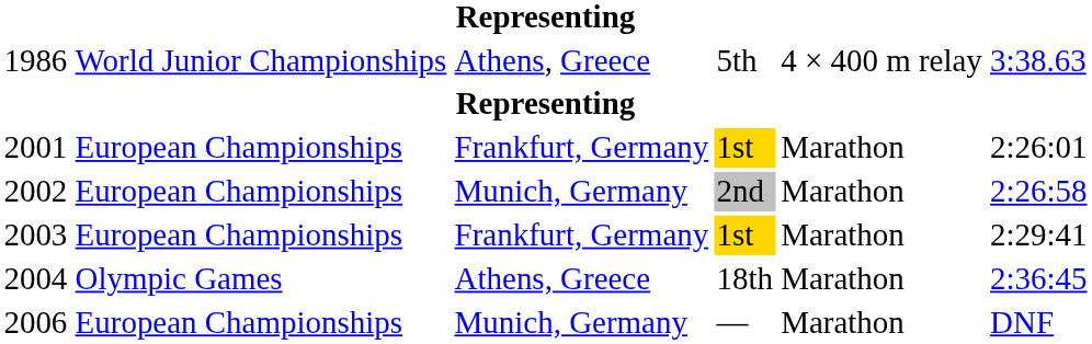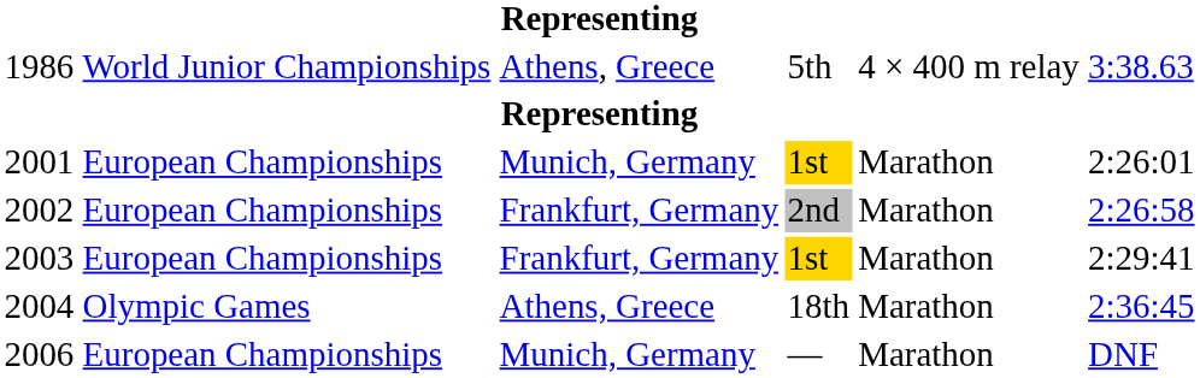 <table>
 <tr>
 <th colspan="6">Representing </th>
 </tr>
 <tr>
 <td>1986</td>
 <td><a href='#'>World Junior Championships</a></td>
 <td><a href='#'>Athens</a>, <a href='#'>Greece</a></td>
 <td>5th</td>
 <td>4 × 400 m relay</td>
 <td><a href='#'>3:38.63</a></td>
 </tr>
 <tr>
 <th colspan="6">Representing </th>
 </tr>
 <tr>
 <td>2001</td>
 <td><a href='#'>European Championships</a></td>
-<td><a href='#'>Frankfurt, Germany</a></td>
+<td><a href='#'>Munich, Germany</a></td>
 <td bgcolor="gold">1st</td>
 <td>Marathon</td>
 <td>2:26:01</td>
 </tr>
 <tr>
 <td>2002</td>
 <td><a href='#'>European Championships</a></td>
-<td><a href='#'>Munich, Germany</a></td>
+<td><a href='#'>Frankfurt, Germany</a></td>
 <td bgcolor="silver">2nd</td>
 <td>Marathon</td>
 <td><a href='#'>2:26:58</a></td>
 </tr>
 <tr>
 <td>2003</td>
 <td><a href='#'>European Championships</a></td>
 <td><a href='#'>Frankfurt, Germany</a></td>
 <td bgcolor="gold">1st</td>
 <td>Marathon</td>
 <td>2:29:41</td>
 </tr>
 <tr>
 <td>2004</td>
 <td><a href='#'>Olympic Games</a></td>
 <td><a href='#'>Athens, Greece</a></td>
 <td>18th</td>
 <td>Marathon</td>
 <td><a href='#'>2:36:45</a></td>
 </tr>
 <tr>
 <td>2006</td>
 <td><a href='#'>European Championships</a></td>
 <td><a href='#'>Munich, Germany</a></td>
 <td>—</td>
 <td>Marathon</td>
 <td><a href='#'>DNF</a></td>
 </tr>
 </table>
